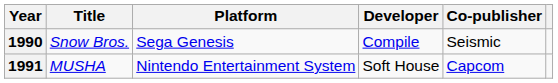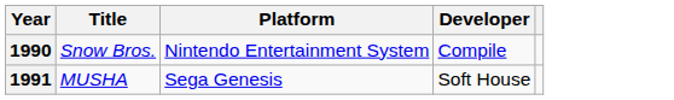 <table class="wikitable sortable">
 <tr>
 <th>Year</th>
 <th>Title</th>
 <th>Platform</th>
 <th>Developer</th>
-<th>Co-publisher</th>
 <th></th>
 </tr>
 <tr>
 <th>1990</th>
 <td><em><a href='#'>Snow Bros.</a></em></td>
-<td><a href='#'>Sega Genesis</a></td>
+<td><a href='#'>Nintendo Entertainment System</a></td>
 <td><a href='#'>Compile</a></td>
-<td>Seismic</td>
 <td></td>
 </tr>
 <tr>
 <th>1991</th>
 <td><em><a href='#'>MUSHA</a></em></td>
-<td><a href='#'>Nintendo Entertainment System</a></td>
+<td><a href='#'>Sega Genesis</a></td>
 <td>Soft House</td>
-<td><a href='#'>Capcom</a></td>
 <td></td>
 </tr>
 </table>
